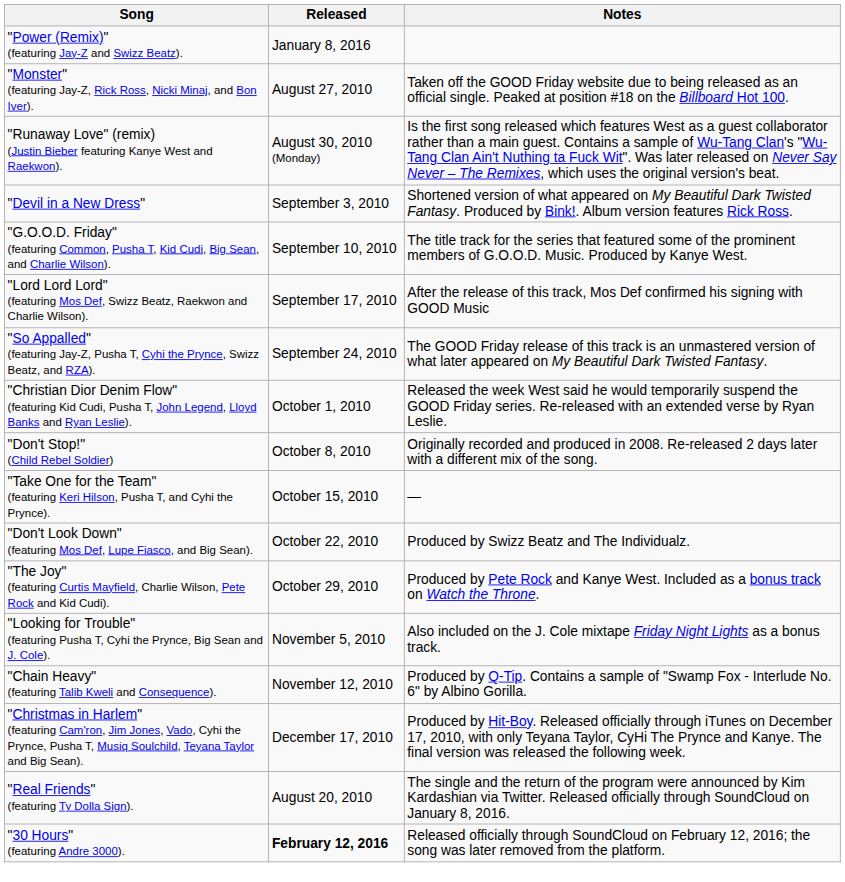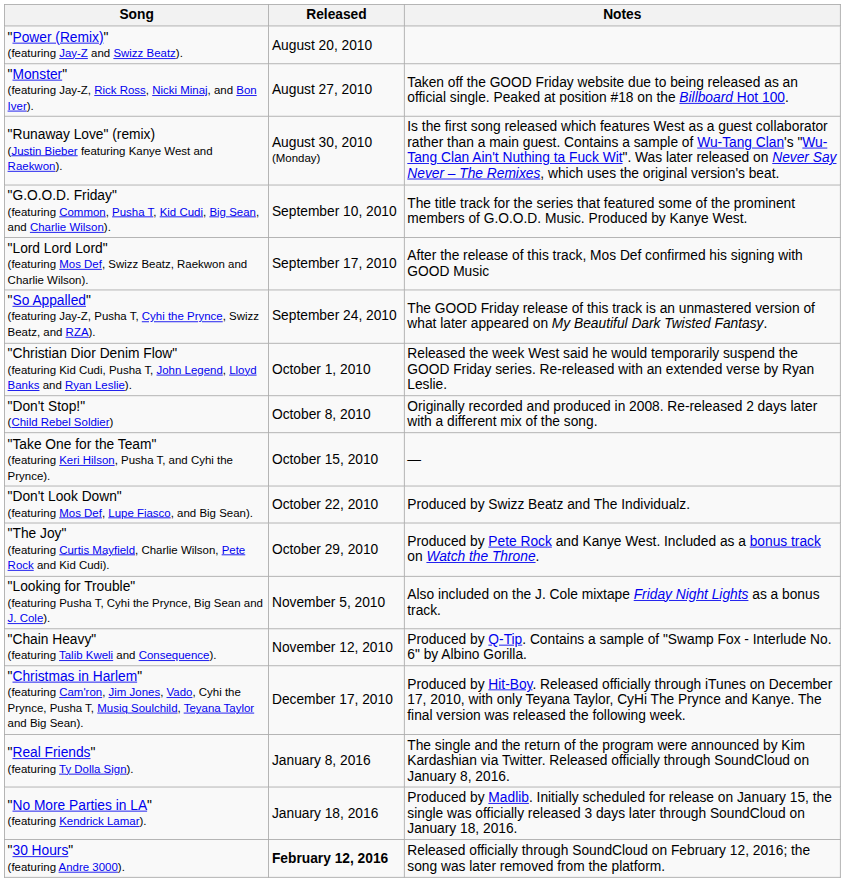 <table class="wikitable sortable">
 <tr>
 <th scope="col" style="width:300px;">Song</th>
 <th scope="col" style="width:150px;">Released</th>
 <th scope="col" style="width:500px;">Notes</th>
 </tr>
 <tr>
 <td>"<a href='#'>Power (Remix)</a>" <br><small>(featuring <a href='#'>Jay-Z</a> and <a href='#'>Swizz Beatz</a>).</small></td>
-<td>January 8, 2016</td>
+<td>August 20, 2010</td>
 <td></td>
 </tr>
 <tr>
 <td>"<a href='#'>Monster</a>"<br><small>(featuring Jay-Z, <a href='#'>Rick Ross</a>, <a href='#'>Nicki Minaj</a>, and <a href='#'>Bon Iver</a>).</small></td>
 <td>August 27, 2010 <br></td>
 <td>Taken off the GOOD Friday website due to being released as an official single. Peaked at position #18 on the <a href='#'><em>Billboard</em> Hot 100</a>.</td>
 </tr>
 <tr>
 <td>"Runaway Love" (remix) <small><br>(<a href='#'>Justin Bieber</a> featuring Kanye West and <a href='#'>Raekwon</a>).</small></td>
 <td>August 30, 2010 <small>(Monday)</small></td>
 <td>Is the first song released which features West as a guest collaborator rather than a main guest. Contains a sample of <a href='#'>Wu-Tang Clan</a>'s "<a href='#'>Wu-Tang Clan Ain't Nuthing ta Fuck Wit</a>". Was later released on <em><a href='#'>Never Say Never – The Remixes</a></em>, which uses the original version's beat.</td>
-</tr>
-<tr>
-<td>"<a href='#'>Devil in a New Dress</a>"</td>
-<td>September 3, 2010</td>
-<td>Shortened version of what appeared on <em>My Beautiful Dark Twisted Fantasy</em>. Produced by <a href='#'>Bink!</a>. Album version features <a href='#'>Rick Ross</a>.</td>
 </tr>
 <tr>
 <td>"G.O.O.D. Friday"<br><small>(featuring <a href='#'>Common</a>, <a href='#'>Pusha T</a>, <a href='#'>Kid Cudi</a>, <a href='#'>Big Sean</a>, and <a href='#'>Charlie Wilson</a>).</small></td>
 <td>September 10, 2010</td>
 <td>The title track for the series that featured some of the prominent members of G.O.O.D. Music. Produced by Kanye West.</td>
 </tr>
 <tr>
 <td>"Lord Lord Lord"<br><small>(featuring <a href='#'>Mos Def</a>, Swizz Beatz, Raekwon and Charlie Wilson).</small></td>
 <td>September 17, 2010</td>
 <td>After the release of this track, Mos Def confirmed his signing with GOOD Music</td>
 </tr>
 <tr>
 <td>"<a href='#'>So Appalled</a>"<br><small>(featuring Jay-Z, Pusha T, <a href='#'>Cyhi the Prynce</a>, Swizz Beatz, and <a href='#'>RZA</a>).</small></td>
 <td>September 24, 2010</td>
 <td>The GOOD Friday release of this track is an unmastered version of what later appeared on <em>My Beautiful Dark Twisted Fantasy</em>.</td>
 </tr>
 <tr>
 <td>"Christian Dior Denim Flow"<br><small>(featuring Kid Cudi, Pusha T, <a href='#'>John Legend</a>, <a href='#'>Lloyd Banks</a> and <a href='#'>Ryan Leslie</a>).</small></td>
 <td>October 1, 2010</td>
 <td>Released the week West said he would temporarily suspend the GOOD Friday series. Re-released with an extended verse by Ryan Leslie.</td>
 </tr>
 <tr>
 <td>"Don't Stop!"<br><small>(<a href='#'>Child Rebel Soldier</a>)</small></td>
 <td>October 8, 2010</td>
 <td>Originally recorded and produced in 2008. Re-released 2 days later with a different mix of the song.</td>
 </tr>
 <tr>
 <td>"Take One for the Team"<br><small>(featuring <a href='#'>Keri Hilson</a>, Pusha T, and Cyhi the Prynce).</small></td>
 <td>October 15, 2010</td>
 <td>—</td>
 </tr>
 <tr>
 <td>"Don't Look Down"<br><small>(featuring <a href='#'>Mos Def</a>, <a href='#'>Lupe Fiasco</a>, and Big Sean).</small></td>
 <td>October 22, 2010</td>
 <td>Produced by Swizz Beatz and The Individualz.</td>
 </tr>
 <tr>
 <td>"The Joy"<br><small>(featuring <a href='#'>Curtis Mayfield</a>, Charlie Wilson, <a href='#'>Pete Rock</a> and Kid Cudi).</small></td>
 <td>October 29, 2010</td>
 <td>Produced by <a href='#'>Pete Rock</a> and Kanye West. Included as a <a href='#'>bonus track</a> on <em><a href='#'>Watch the Throne</a></em>.</td>
 </tr>
 <tr>
 <td>"Looking for Trouble"<br><small>(featuring Pusha T, Cyhi the Prynce, Big Sean and <a href='#'>J. Cole</a>).</small></td>
 <td>November 5, 2010</td>
 <td>Also included on the J. Cole mixtape <em><a href='#'>Friday Night Lights</a></em> as a bonus track.</td>
 </tr>
 <tr>
 <td>"Chain Heavy"<br><small>(featuring <a href='#'>Talib Kweli</a> and <a href='#'>Consequence</a>).</small></td>
 <td>November 12, 2010</td>
 <td>Produced by <a href='#'>Q-Tip</a>. Contains a sample of "Swamp Fox - Interlude No. 6" by Albino Gorilla.</td>
 </tr>
 <tr>
 <td>"<a href='#'>Christmas in Harlem</a>"<br><small>(featuring <a href='#'>Cam'ron</a>, <a href='#'>Jim Jones</a>, <a href='#'>Vado</a>, Cyhi the Prynce, Pusha T, <a href='#'>Musiq Soulchild</a>, <a href='#'>Teyana Taylor</a> and Big Sean).</small></td>
 <td>December 17, 2010</td>
 <td>Produced by <a href='#'>Hit-Boy</a>. Released officially through iTunes on December 17, 2010, with only Teyana Taylor, CyHi The Prynce and Kanye. The final version was released the following week.</td>
 </tr>
 <tr>
 <td>"<a href='#'>Real Friends</a>"<br><small>(featuring <a href='#'>Ty Dolla Sign</a>).</small></td>
-<td>August 20, 2010</td>
+<td>January 8, 2016</td>
 <td>The single and the return of the program were announced by Kim Kardashian via Twitter. Released officially through SoundCloud on January 8, 2016.</td>
+</tr>
+<tr>
+<td>"<a href='#'>No More Parties in LA</a>"<br><small>(featuring <a href='#'>Kendrick Lamar</a>).</small></td>
+<td>January 18, 2016</td>
+<td>Produced by <a href='#'>Madlib</a>. Initially scheduled for release on January 15, the single was officially released 3 days later through SoundCloud on January 18, 2016.</td>
 </tr>
 <tr>
 <td>"<a href='#'>30 Hours</a>"<br><small>(featuring <a href='#'>Andre 3000</a>).</small></td>
 <td><strong>February 12, 2016</strong></td>
 <td>Released officially through SoundCloud on February 12, 2016; the song was later removed from the platform.</td>
 </tr>
 </table>
